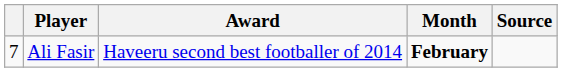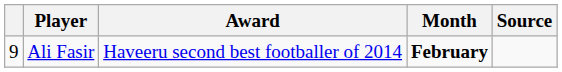 <table class="wikitable sortable" style="text-align:left; font-size:95%">
 <tr>
 <th></th>
 <th>Player</th>
 <th>Award</th>
 <th>Month</th>
 <th>Source</th>
 </tr>
 <tr>
-<td align=center>7</td>
+<td align=center>9</td>
 <td> <a href='#'>Ali Fasir</a></td>
 <td><a href='#'>Haveeru second best footballer of 2014</a></td>
 <td><strong>February</strong></td>
 <td align=center></td>
 </tr>
 </table>
